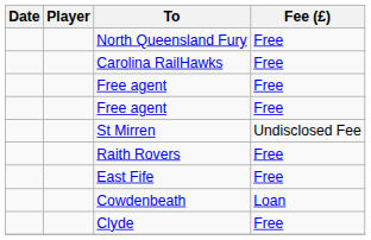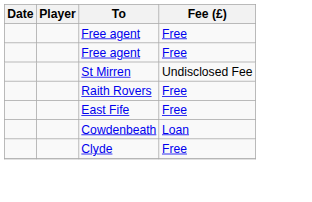 <table class="wikitable sortable" style="font-size:95%">
 <tr>
 <th>Date</th>
 <th>Player</th>
 <th>To</th>
 <th>Fee (£)</th>
-</tr>
-<tr>
-<td></td>
-<td> </td>
-<td><a href='#'>North Queensland Fury</a></td>
-<td><a href='#'>Free</a></td>
-</tr>
-<tr>
-<td></td>
-<td> </td>
-<td><a href='#'>Carolina RailHawks</a></td>
-<td><a href='#'>Free</a></td>
 </tr>
 <tr>
 <td></td>
 <td> </td>
 <td><a href='#'>Free agent</a></td>
 <td><a href='#'>Free</a></td>
 </tr>
 <tr>
 <td></td>
 <td> </td>
 <td><a href='#'>Free agent</a></td>
 <td><a href='#'>Free</a></td>
 </tr>
 <tr>
 <td></td>
 <td> </td>
 <td><a href='#'>St Mirren</a></td>
 <td>Undisclosed Fee</td>
 </tr>
 <tr>
 <td></td>
 <td> </td>
 <td><a href='#'>Raith Rovers</a></td>
 <td><a href='#'>Free</a></td>
 </tr>
 <tr>
 <td></td>
 <td> </td>
 <td><a href='#'>East Fife</a></td>
 <td><a href='#'>Free</a></td>
 </tr>
 <tr>
 <td></td>
 <td> </td>
 <td><a href='#'>Cowdenbeath</a></td>
 <td><a href='#'>Loan</a></td>
 </tr>
 <tr>
 <td></td>
 <td> </td>
 <td><a href='#'>Clyde</a></td>
 <td><a href='#'>Free</a></td>
 </tr>
 <tr>
 </tr>
 </table>
